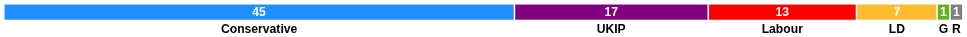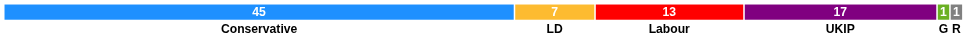 <table style="width:100%; text-align:center;">
 <tr style="color:white;">
 <td style="background:dodgerblue; width:53.6%;"><strong>45</strong></td>
+<td style="background:#FDBB30; width:8.3%;"><strong>7</strong></td>
+<td style="background:red; width:15.5%;"><strong>13</strong></td>
 <td style="background:purple; width:20.2%;"><strong>17</strong></td>
-<td style="background:red; width:15.5%;"><strong>13</strong></td>
-<td style="background:#FDBB30; width:8.3%;"><strong>7</strong></td>
 <td style="background:#6AB023; width:1.2%;"><strong>1</strong></td>
 <td style="background:grey; width:1.2%;"><strong>1</strong></td>
 </tr>
 <tr>
 <td><span><strong>Conservative</strong></span></td>
+<td><span><strong>LD</strong></span></td>
+<td><span><strong>Labour</strong></span></td>
 <td><span><strong>UKIP</strong></span></td>
-<td><span><strong>Labour</strong></span></td>
-<td><span><strong>LD</strong></span></td>
 <td><span><strong>G</strong></span></td>
 <td><span><strong>R</strong></span></td>
 </tr>
 </table>
